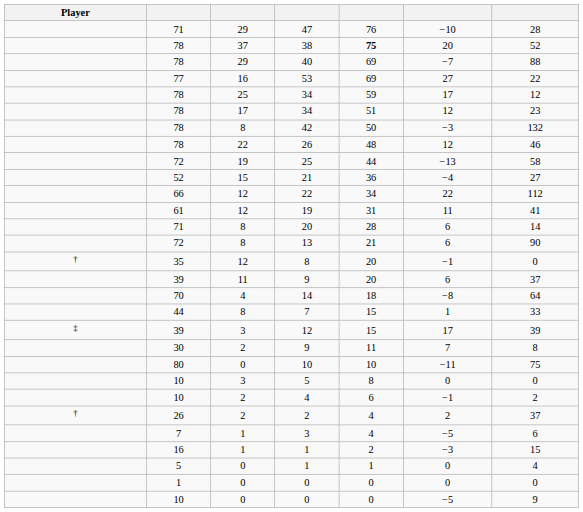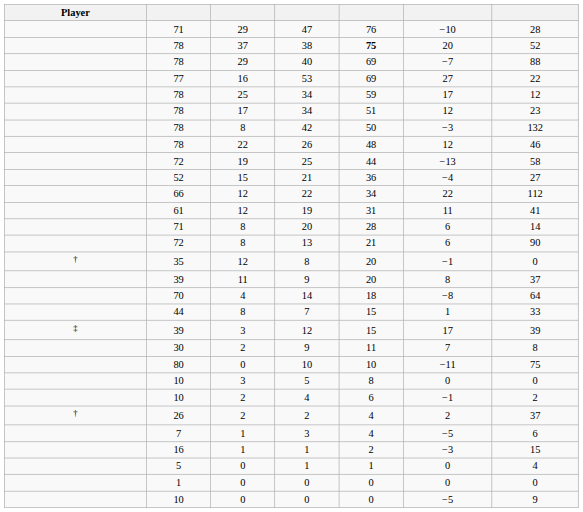 <table class="wikitable sortable" style="width:100%;">
 <tr align=center>
 <th>Player</th>
 <th></th>
 <th></th>
 <th></th>
 <th></th>
 <th data-sort-type="number"></th>
 <th></th>
 </tr>
 <tr align=center>
 <td></td>
 <td>71</td>
 <td>29</td>
 <td>47</td>
 <td>76</td>
 <td>−10</td>
 <td>28</td>
 </tr>
 <tr align=center>
 <td></td>
 <td>78</td>
 <td>37</td>
 <td>38</td>
 <td><strong>75</strong></td>
 <td>20</td>
 <td>52</td>
 </tr>
 <tr align=center>
 <td></td>
 <td>78</td>
 <td>29</td>
 <td>40</td>
 <td>69</td>
 <td>−7</td>
 <td>88</td>
 </tr>
 <tr align=center>
 <td></td>
 <td>77</td>
 <td>16</td>
 <td>53</td>
 <td>69</td>
 <td>27</td>
 <td>22</td>
 </tr>
 <tr align=center>
 <td></td>
 <td>78</td>
 <td>25</td>
 <td>34</td>
 <td>59</td>
 <td>17</td>
 <td>12</td>
 </tr>
 <tr align=center>
 <td></td>
 <td>78</td>
 <td>17</td>
 <td>34</td>
 <td>51</td>
 <td>12</td>
 <td>23</td>
 </tr>
 <tr align=center>
 <td></td>
 <td>78</td>
 <td>8</td>
 <td>42</td>
 <td>50</td>
 <td>−3</td>
 <td>132</td>
 </tr>
 <tr align=center>
 <td></td>
 <td>78</td>
 <td>22</td>
 <td>26</td>
 <td>48</td>
 <td>12</td>
 <td>46</td>
 </tr>
 <tr align=center>
 <td></td>
 <td>72</td>
 <td>19</td>
 <td>25</td>
 <td>44</td>
 <td>−13</td>
 <td>58</td>
 </tr>
 <tr align=center>
 <td></td>
 <td>52</td>
 <td>15</td>
 <td>21</td>
 <td>36</td>
 <td>−4</td>
 <td>27</td>
 </tr>
 <tr align=center>
 <td></td>
 <td>66</td>
 <td>12</td>
 <td>22</td>
 <td>34</td>
 <td>22</td>
 <td>112</td>
 </tr>
 <tr align=center>
 <td></td>
 <td>61</td>
 <td>12</td>
 <td>19</td>
 <td>31</td>
 <td>11</td>
 <td>41</td>
 </tr>
 <tr align=center>
 <td></td>
 <td>71</td>
 <td>8</td>
 <td>20</td>
 <td>28</td>
 <td>6</td>
 <td>14</td>
 </tr>
 <tr align=center>
 <td></td>
 <td>72</td>
 <td>8</td>
 <td>13</td>
 <td>21</td>
 <td>6</td>
 <td>90</td>
 </tr>
 <tr align=center>
 <td><sup>†</sup></td>
 <td>35</td>
 <td>12</td>
 <td>8</td>
 <td>20</td>
 <td>−1</td>
 <td>0</td>
 </tr>
 <tr align=center>
 <td></td>
 <td>39</td>
 <td>11</td>
 <td>9</td>
 <td>20</td>
-<td>6</td>
+<td>8</td>
 <td>37</td>
 </tr>
 <tr align=center>
 <td></td>
 <td>70</td>
 <td>4</td>
 <td>14</td>
 <td>18</td>
 <td>−8</td>
 <td>64</td>
 </tr>
 <tr align=center>
 <td></td>
 <td>44</td>
 <td>8</td>
 <td>7</td>
 <td>15</td>
 <td>1</td>
 <td>33</td>
 </tr>
 <tr align=center>
 <td><sup>‡</sup></td>
 <td>39</td>
 <td>3</td>
 <td>12</td>
 <td>15</td>
 <td>17</td>
 <td>39</td>
 </tr>
 <tr align=center>
 <td></td>
 <td>30</td>
 <td>2</td>
 <td>9</td>
 <td>11</td>
 <td>7</td>
 <td>8</td>
 </tr>
 <tr align=center>
 <td></td>
 <td>80</td>
 <td>0</td>
 <td>10</td>
 <td>10</td>
 <td>−11</td>
 <td>75</td>
 </tr>
 <tr align=center>
 <td></td>
 <td>10</td>
 <td>3</td>
 <td>5</td>
 <td>8</td>
 <td>0</td>
 <td>0</td>
 </tr>
 <tr align=center>
 <td></td>
 <td>10</td>
 <td>2</td>
 <td>4</td>
 <td>6</td>
 <td>−1</td>
 <td>2</td>
 </tr>
 <tr align=center>
 <td><sup>†</sup></td>
 <td>26</td>
 <td>2</td>
 <td>2</td>
 <td>4</td>
 <td>2</td>
 <td>37</td>
 </tr>
 <tr align=center>
 <td></td>
 <td>7</td>
 <td>1</td>
 <td>3</td>
 <td>4</td>
 <td>−5</td>
 <td>6</td>
 </tr>
 <tr align=center>
 <td></td>
 <td>16</td>
 <td>1</td>
 <td>1</td>
 <td>2</td>
 <td>−3</td>
 <td>15</td>
 </tr>
 <tr align=center>
 <td></td>
 <td>5</td>
 <td>0</td>
 <td>1</td>
 <td>1</td>
 <td>0</td>
 <td>4</td>
 </tr>
 <tr align=center>
 <td></td>
 <td>1</td>
 <td>0</td>
 <td>0</td>
 <td>0</td>
 <td>0</td>
 <td>0</td>
 </tr>
 <tr align=center>
 <td></td>
 <td>10</td>
 <td>0</td>
 <td>0</td>
 <td>0</td>
 <td>−5</td>
 <td>9</td>
 </tr>
 </table>
